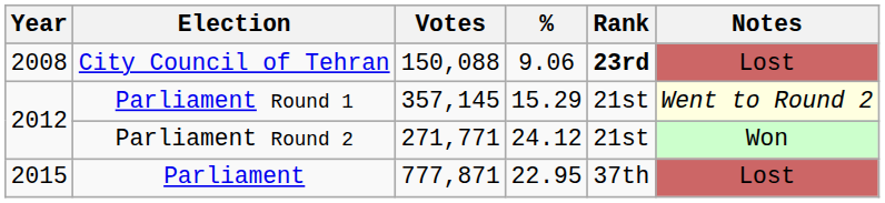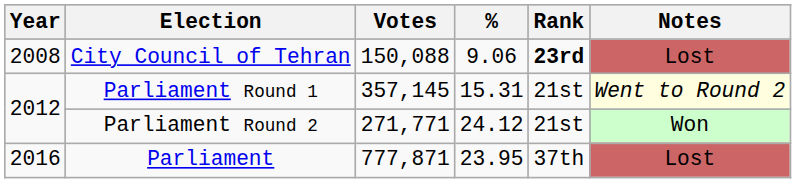 <table class="wikitable" style="text-align:center;">
 <tr>
 <th>Year</th>
 <th>Election</th>
 <th>Votes</th>
 <th>%</th>
 <th>Rank</th>
 <th>Notes</th>
 </tr>
 <tr>
 <td>2008</td>
 <td><a href='#'>City Council of Tehran</a></td>
 <td>150,088</td>
 <td>9.06</td>
 <td><strong>23rd</strong></td>
 <td style="background-color:#C66">Lost</td>
 </tr>
 <tr>
 <td rowspan="2">2012</td>
 <td><a href='#'>Parliament</a> <small>Round 1</small></td>
 <td>357,145</td>
-<td>15.29</td>
+<td>15.31</td>
 <td>21st</td>
 <td style="background-color:#FFFFE0"><em>Went to Round 2</em></td>
 </tr>
 <tr>
 <td>Parliament <small>Round 2</small></td>
 <td> 271,771</td>
 <td> 24.12</td>
 <td>21st</td>
 <td style="background-color:#CCFFCC">Won</td>
 </tr>
 <tr>
-<td>2015</td>
+<td>2016</td>
 <td><a href='#'>Parliament</a></td>
 <td> 777,871</td>
-<td> 22.95</td>
+<td> 23.95</td>
 <td>37th</td>
 <td style="background-color:#C66">Lost</td>
 </tr>
 </table>
